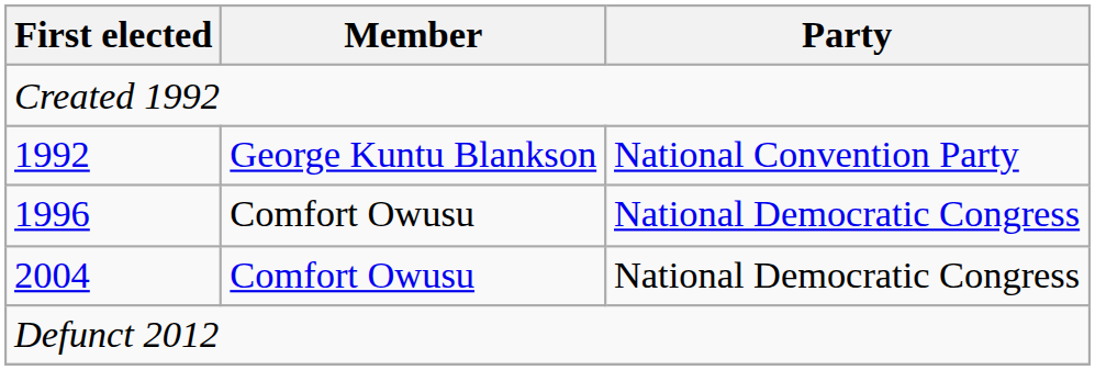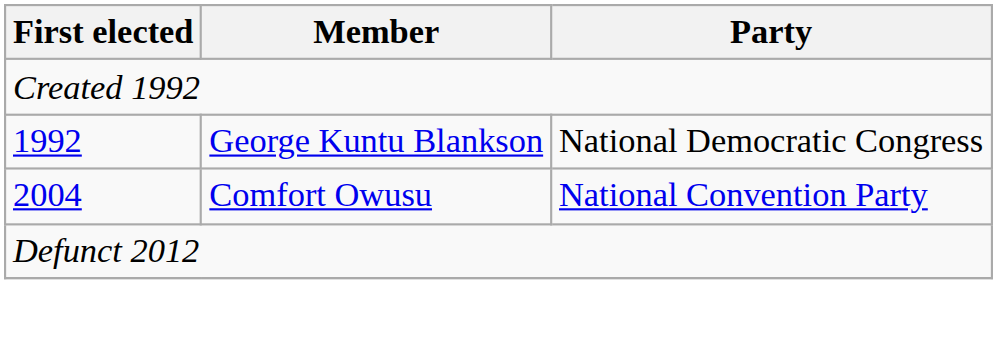 <table class="wikitable">
 <tr>
 <th>First elected</th>
 <th>Member</th>
 <th>Party</th>
 </tr>
 <tr>
 <td colspan=3><em>Created 1992</em></td>
 </tr>
 <tr>
 <td><a href='#'>1992</a></td>
 <td><a href='#'>George Kuntu Blankson</a></td>
-<td><a href='#'>National Convention Party</a></td>
-</tr>
-<tr>
-<td><a href='#'>1996</a></td>
-<td>Comfort Owusu</td>
-<td><a href='#'>National Democratic Congress</a></td>
+<td>National Democratic Congress</td>
 </tr>
 <tr>
 <td><a href='#'>2004</a></td>
 <td><a href='#'>Comfort Owusu</a></td>
-<td>National Democratic Congress</td>
+<td><a href='#'>National Convention Party</a></td>
 </tr>
 <tr>
 <td colspan=3><em>Defunct 2012</em></td>
 </tr>
 <tr>
 </tr>
 </table>
